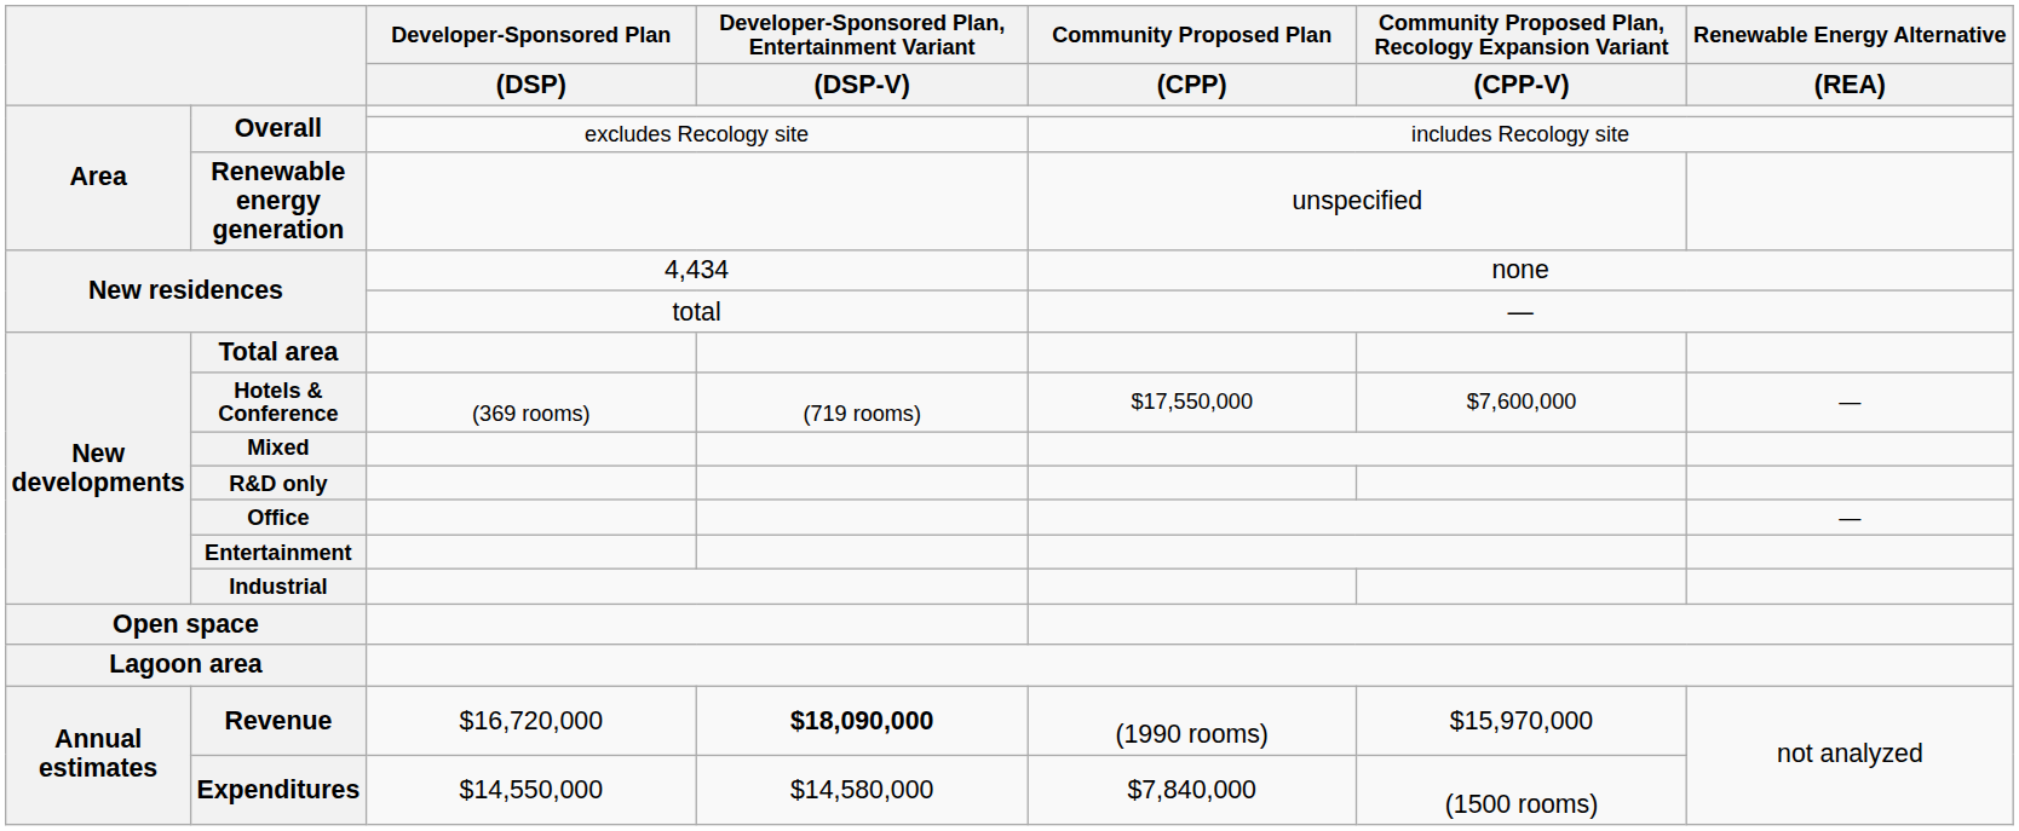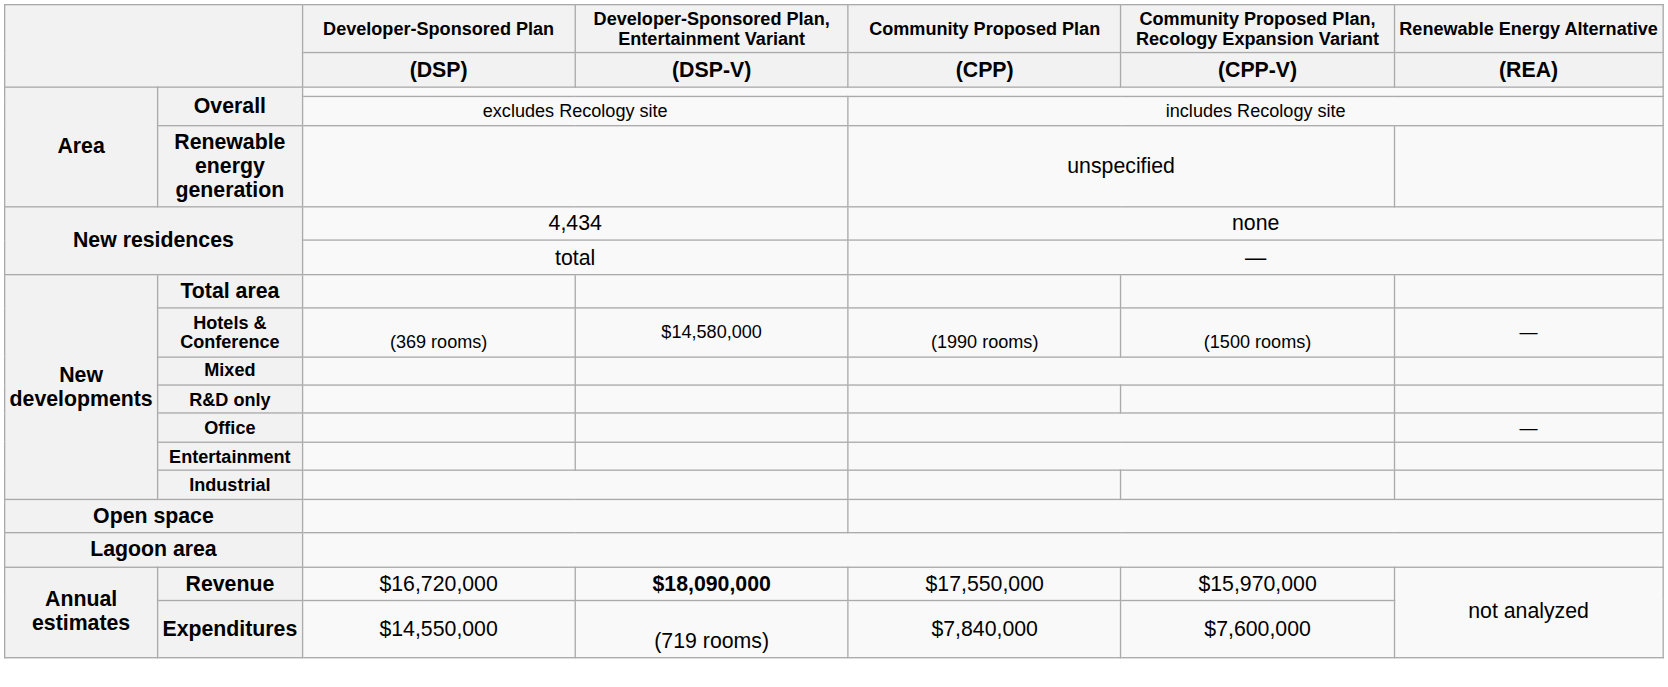 <table class=wikitable style="text-align:center;">
 <tr style="font-size:85%;">
 <th scope="col" style="width:10%;" rowspan=2 colspan=2> </th>
 <th scope="col" style="width:18%;">Developer-Sponsored Plan</th>
 <th scope="col" style="width:18%;">Developer-Sponsored Plan, Entertainment Variant</th>
 <th scope="col" style="width:18%;">Community Proposed Plan</th>
 <th scope="col" style="width:18%;">Community Proposed Plan, Recology Expansion Variant</th>
 <th scope="col" style="width:18%;">Renewable Energy Alternative</th>
 </tr>
 <tr>
 <th>(DSP)</th>
 <th>(DSP-V)</th>
 <th>(CPP)</th>
 <th>(CPP-V)</th>
 <th>(REA)</th>
 </tr>
 <tr>
 <th rowspan=3>Area</th>
 <th rowspan=2>Overall</th>
 <td colspan=5></td>
 </tr>
 <tr style="font-size:85%;">
 <td colspan=2>excludes  Recology site</td>
 <td colspan=3>includes  Recology site</td>
 </tr>
 <tr>
 <th>Renewable energy generation</th>
 <td colspan=2></td>
 <td colspan=2>unspecified</td>
 <td></td>
 </tr>
 <tr>
 <th colspan=2 rowspan=2>New residences</th>
 <td colspan=2>4,434</td>
 <td colspan=3>none</td>
 </tr>
 <tr>
 <td colspan=2> total</td>
 <td colspan=3>—</td>
 </tr>
 <tr>
 <th rowspan=7>New developments</th>
 <th>Total area</th>
 <td></td>
 <td></td>
 <td></td>
 <td></td>
 <td></td>
 </tr>
 <tr style="font-size: 85%;">
 <th>Hotels & Conference</th>
 <td><br>(369 rooms)</td>
-<td><br>(719 rooms)</td>
-<td>$17,550,000</td>
-<td>$7,600,000</td>
+<td>$14,580,000</td>
+<td><br>(1990 rooms)</td>
+<td><br>(1500 rooms)</td>
 <td>—</td>
 </tr>
 <tr style="font-size: 85%;">
 <th>Mixed</th>
 <td></td>
 <td></td>
 <td colspan=2></td>
 <td></td>
 </tr>
 <tr style="font-size: 85%;">
 <th>R&D only</th>
 <td></td>
 <td></td>
 <td></td>
 <td></td>
 <td></td>
 </tr>
 <tr style="font-size: 85%;">
 <th>Office</th>
 <td></td>
 <td></td>
 <td colspan=2></td>
 <td>—</td>
 </tr>
 <tr style="font-size: 85%;">
 <th>Entertainment</th>
 <td></td>
 <td></td>
 <td colspan=2></td>
 <td></td>
 </tr>
 <tr style="font-size: 85%;">
 <th>Industrial</th>
 <td colspan=2></td>
 <td></td>
 <td></td>
 <td></td>
 </tr>
 <tr>
 <th colspan=2>Open space</th>
 <td colspan=2></td>
 <td colspan=3></td>
 </tr>
 <tr>
 <th colspan=2>Lagoon area</th>
 <td colspan=5></td>
 </tr>
 <tr>
 <th rowspan=2>Annual estimates</th>
 <th>Revenue</th>
 <td>$16,720,000</td>
 <td><strong>$18,090,000</strong></td>
-<td><br>(1990 rooms)</td>
+<td>$17,550,000</td>
 <td>$15,970,000</td>
 <td rowspan=2>not analyzed</td>
 </tr>
 <tr>
 <th>Expenditures</th>
 <td>$14,550,000</td>
-<td>$14,580,000</td>
+<td><br>(719 rooms)</td>
 <td>$7,840,000</td>
-<td><br>(1500 rooms)</td>
+<td>$7,600,000</td>
 </tr>
 </table>
